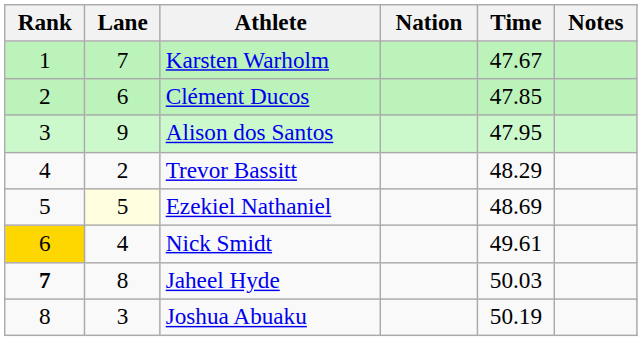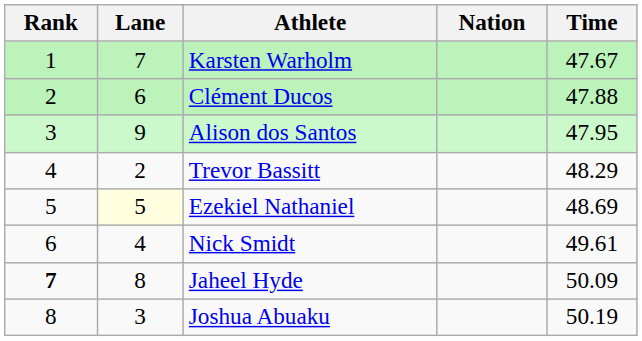 <table class="wikitable sortable" style="text-align:center;width: 70%;">
 <tr>
 <th>Rank</th>
 <th>Lane</th>
 <th>Athlete</th>
 <th>Nation</th>
 <th>Time</th>
-<th>Notes</th>
 </tr>
 <tr bgcolor=bbf3bb>
 <td>1</td>
 <td>7</td>
 <td align=left><a href='#'>Karsten Warholm</a></td>
 <td align=left></td>
 <td>47.67</td>
-<td></td>
 </tr>
 <tr bgcolor=bbf3bb>
 <td>2</td>
 <td>6</td>
 <td align=left><a href='#'>Clément Ducos</a></td>
 <td align=left></td>
-<td>47.85</td>
-<td></td>
+<td>47.88</td>
 </tr>
 <tr bgcolor=ccf9cc>
 <td>3</td>
 <td>9</td>
 <td align=left><a href='#'>Alison dos Santos</a></td>
 <td align=left></td>
 <td>47.95</td>
-<td></td>
 </tr>
 <tr>
 <td>4</td>
 <td>2</td>
 <td align=left><a href='#'>Trevor Bassitt</a></td>
 <td align=left></td>
 <td>48.29</td>
-<td></td>
 </tr>
 <tr>
 <td>5</td>
 <td style="background: lightyellow;">5</td>
 <td align=left><a href='#'>Ezekiel Nathaniel</a></td>
 <td align=left></td>
 <td>48.69</td>
-<td></td>
 </tr>
 <tr>
-<td style="background: gold;">6</td>
+<td>6</td>
 <td>4</td>
 <td align=left><a href='#'>Nick Smidt</a></td>
 <td align=left></td>
 <td>49.61</td>
-<td></td>
 </tr>
 <tr>
 <td><strong>7</strong></td>
 <td>8</td>
 <td align=left><a href='#'>Jaheel Hyde</a></td>
 <td align=left></td>
-<td>50.03</td>
-<td></td>
+<td>50.09</td>
 </tr>
 <tr>
 <td>8</td>
 <td>3</td>
 <td align=left><a href='#'>Joshua Abuaku</a></td>
 <td align=left></td>
 <td>50.19</td>
-<td></td>
 </tr>
 </table>
